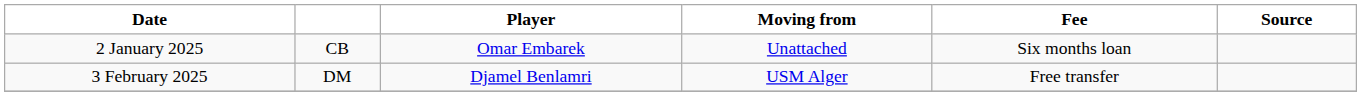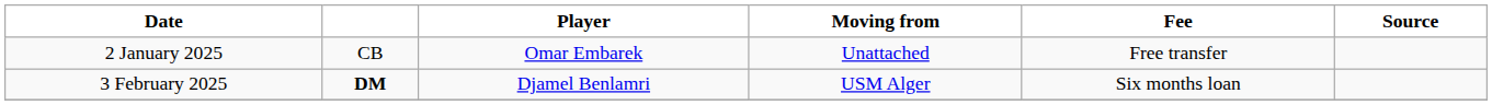 <table class="wikitable sortable" style="width:70%; text-align:center; font-size:90%; text-align:centre;">
 <tr>
 <th style="background:white; color:black; text-align:center;">Date</th>
 <th style="background:white; color:black; text-align:center;"></th>
 <th style="background:white; color:black; text-align:center;">Player</th>
 <th style="background:white; color:black; text-align:center;">Moving from</th>
 <th style="background:white; color:black; text-align:center;">Fee</th>
 <th style="background:white; color:black; text-align:center;">Source</th>
 </tr>
 <tr>
 <td>2 January 2025</td>
 <td>CB</td>
 <td> <a href='#'>Omar Embarek</a></td>
 <td><a href='#'>Unattached</a></td>
-<td>Six months loan</td>
+<td>Free transfer</td>
 <td></td>
 </tr>
 <tr>
 <td>3 February 2025</td>
-<td>DM</td>
+<td><strong>DM</strong></td>
 <td> <a href='#'>Djamel Benlamri</a></td>
 <td><a href='#'>USM Alger</a></td>
-<td>Free transfer</td>
+<td>Six months loan</td>
 <td></td>
 </tr>
 <tr>
 </tr>
 </table>
